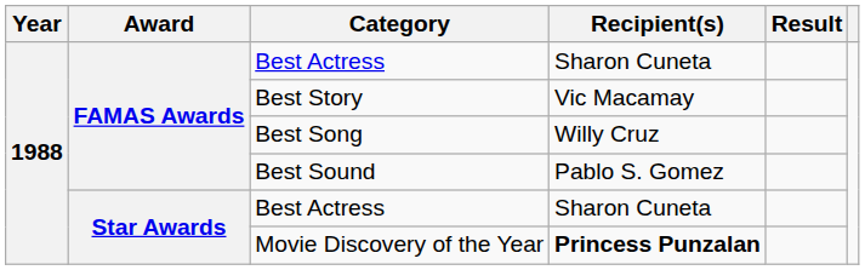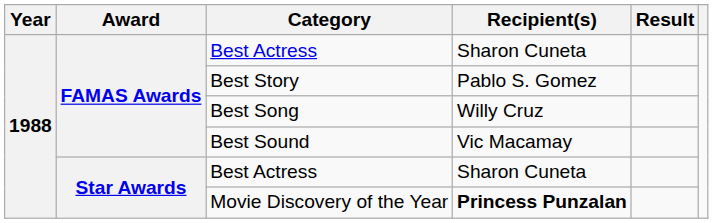 <table class="wikitable sortable plainrowheaders">
 <tr>
 <th scope="col" data-sort-type="date">Year</th>
 <th scope="col">Award</th>
 <th scope="col">Category</th>
 <th scope="col">Recipient(s)</th>
 <th scope="col">Result</th>
 <th scope="col" class="unsortable"></th>
 </tr>
 <tr>
 <th rowspan="6" scope="row">1988</th>
 <th rowspan="4" scope="row"><a href='#'>FAMAS Awards</a></th>
 <td align="left"><a href='#'>Best Actress</a></td>
 <td align="left">Sharon Cuneta</td>
 <td></td>
 <td rowspan="6" scope="row"></td>
 </tr>
 <tr>
 <td align="left">Best Story</td>
-<td align="left">Vic Macamay</td>
+<td align="left">Pablo S. Gomez</td>
 <td></td>
 </tr>
 <tr>
 <td align="left">Best Song</td>
 <td align="left">Willy Cruz</td>
 <td></td>
 </tr>
 <tr>
 <td align="left">Best Sound</td>
-<td align="left">Pablo S. Gomez</td>
+<td align="left">Vic Macamay</td>
 <td></td>
 </tr>
 <tr>
 <th rowspan="2" scope="row"><a href='#'>Star Awards</a></th>
 <td align="left">Best Actress</td>
 <td align="left">Sharon Cuneta</td>
 <td></td>
 </tr>
 <tr>
 <td align="left">Movie Discovery of the Year</td>
 <td align="left"><strong>Princess Punzalan</strong></td>
 <td></td>
 </tr>
 </table>
